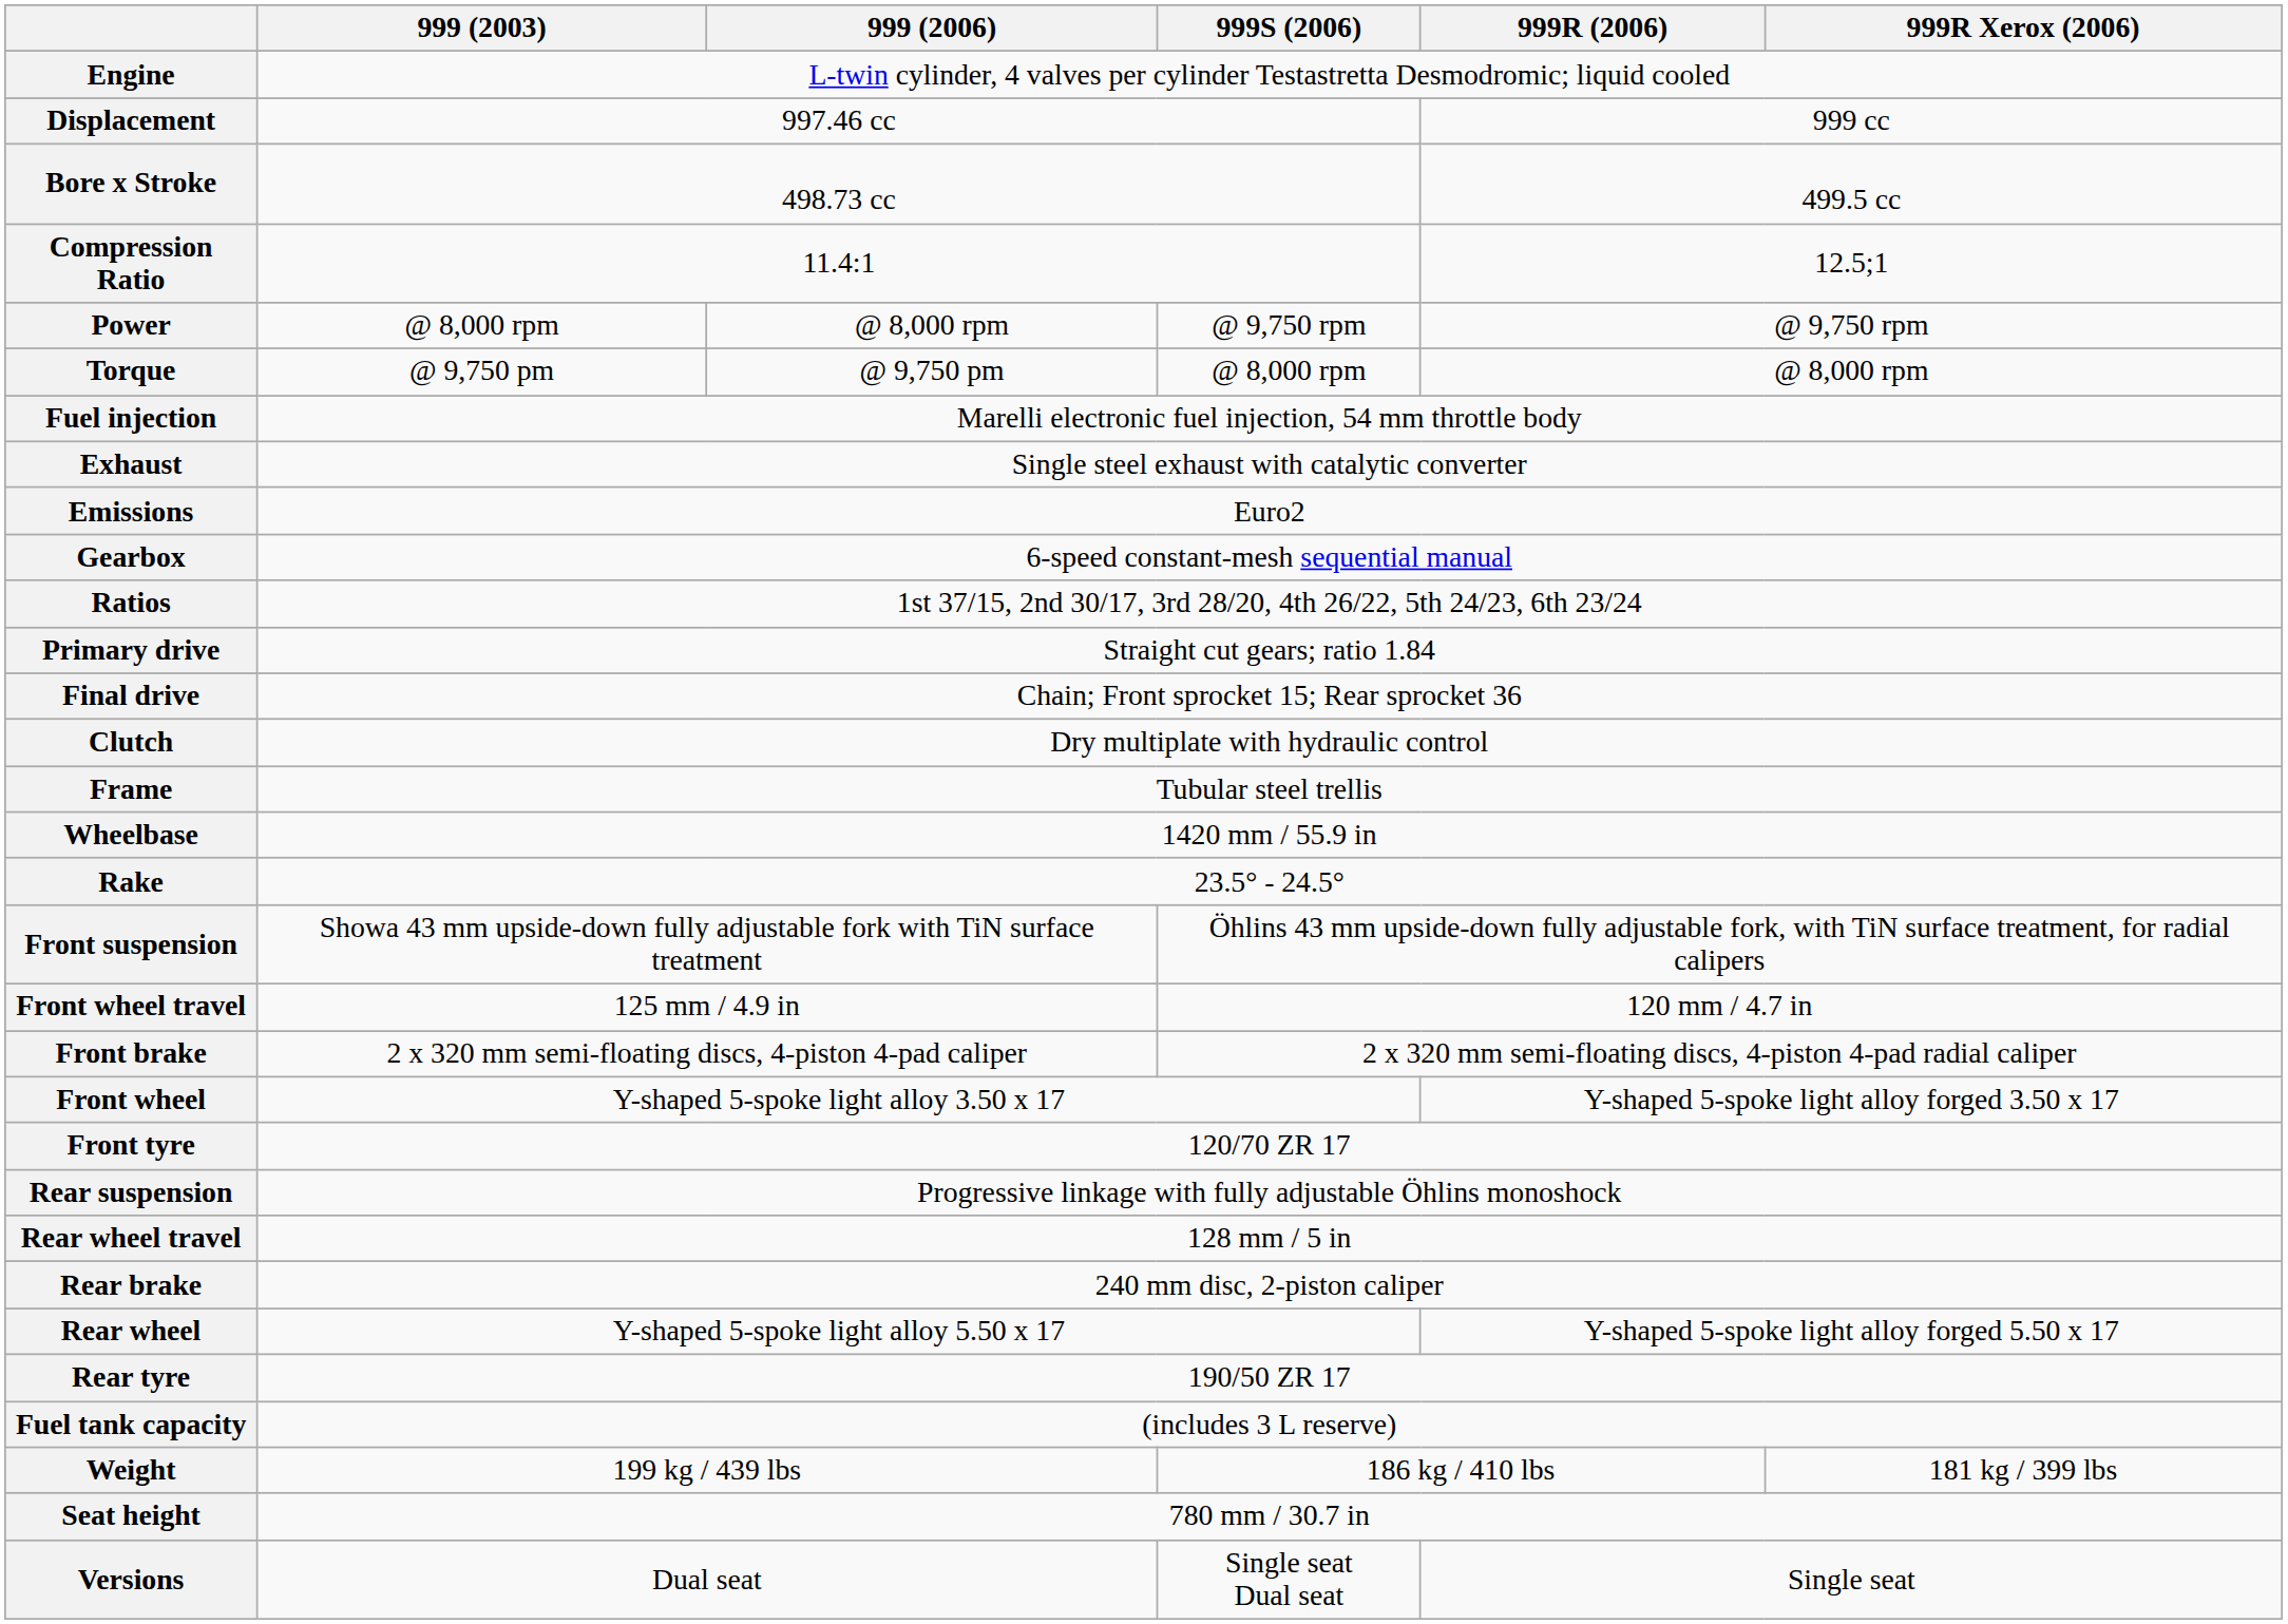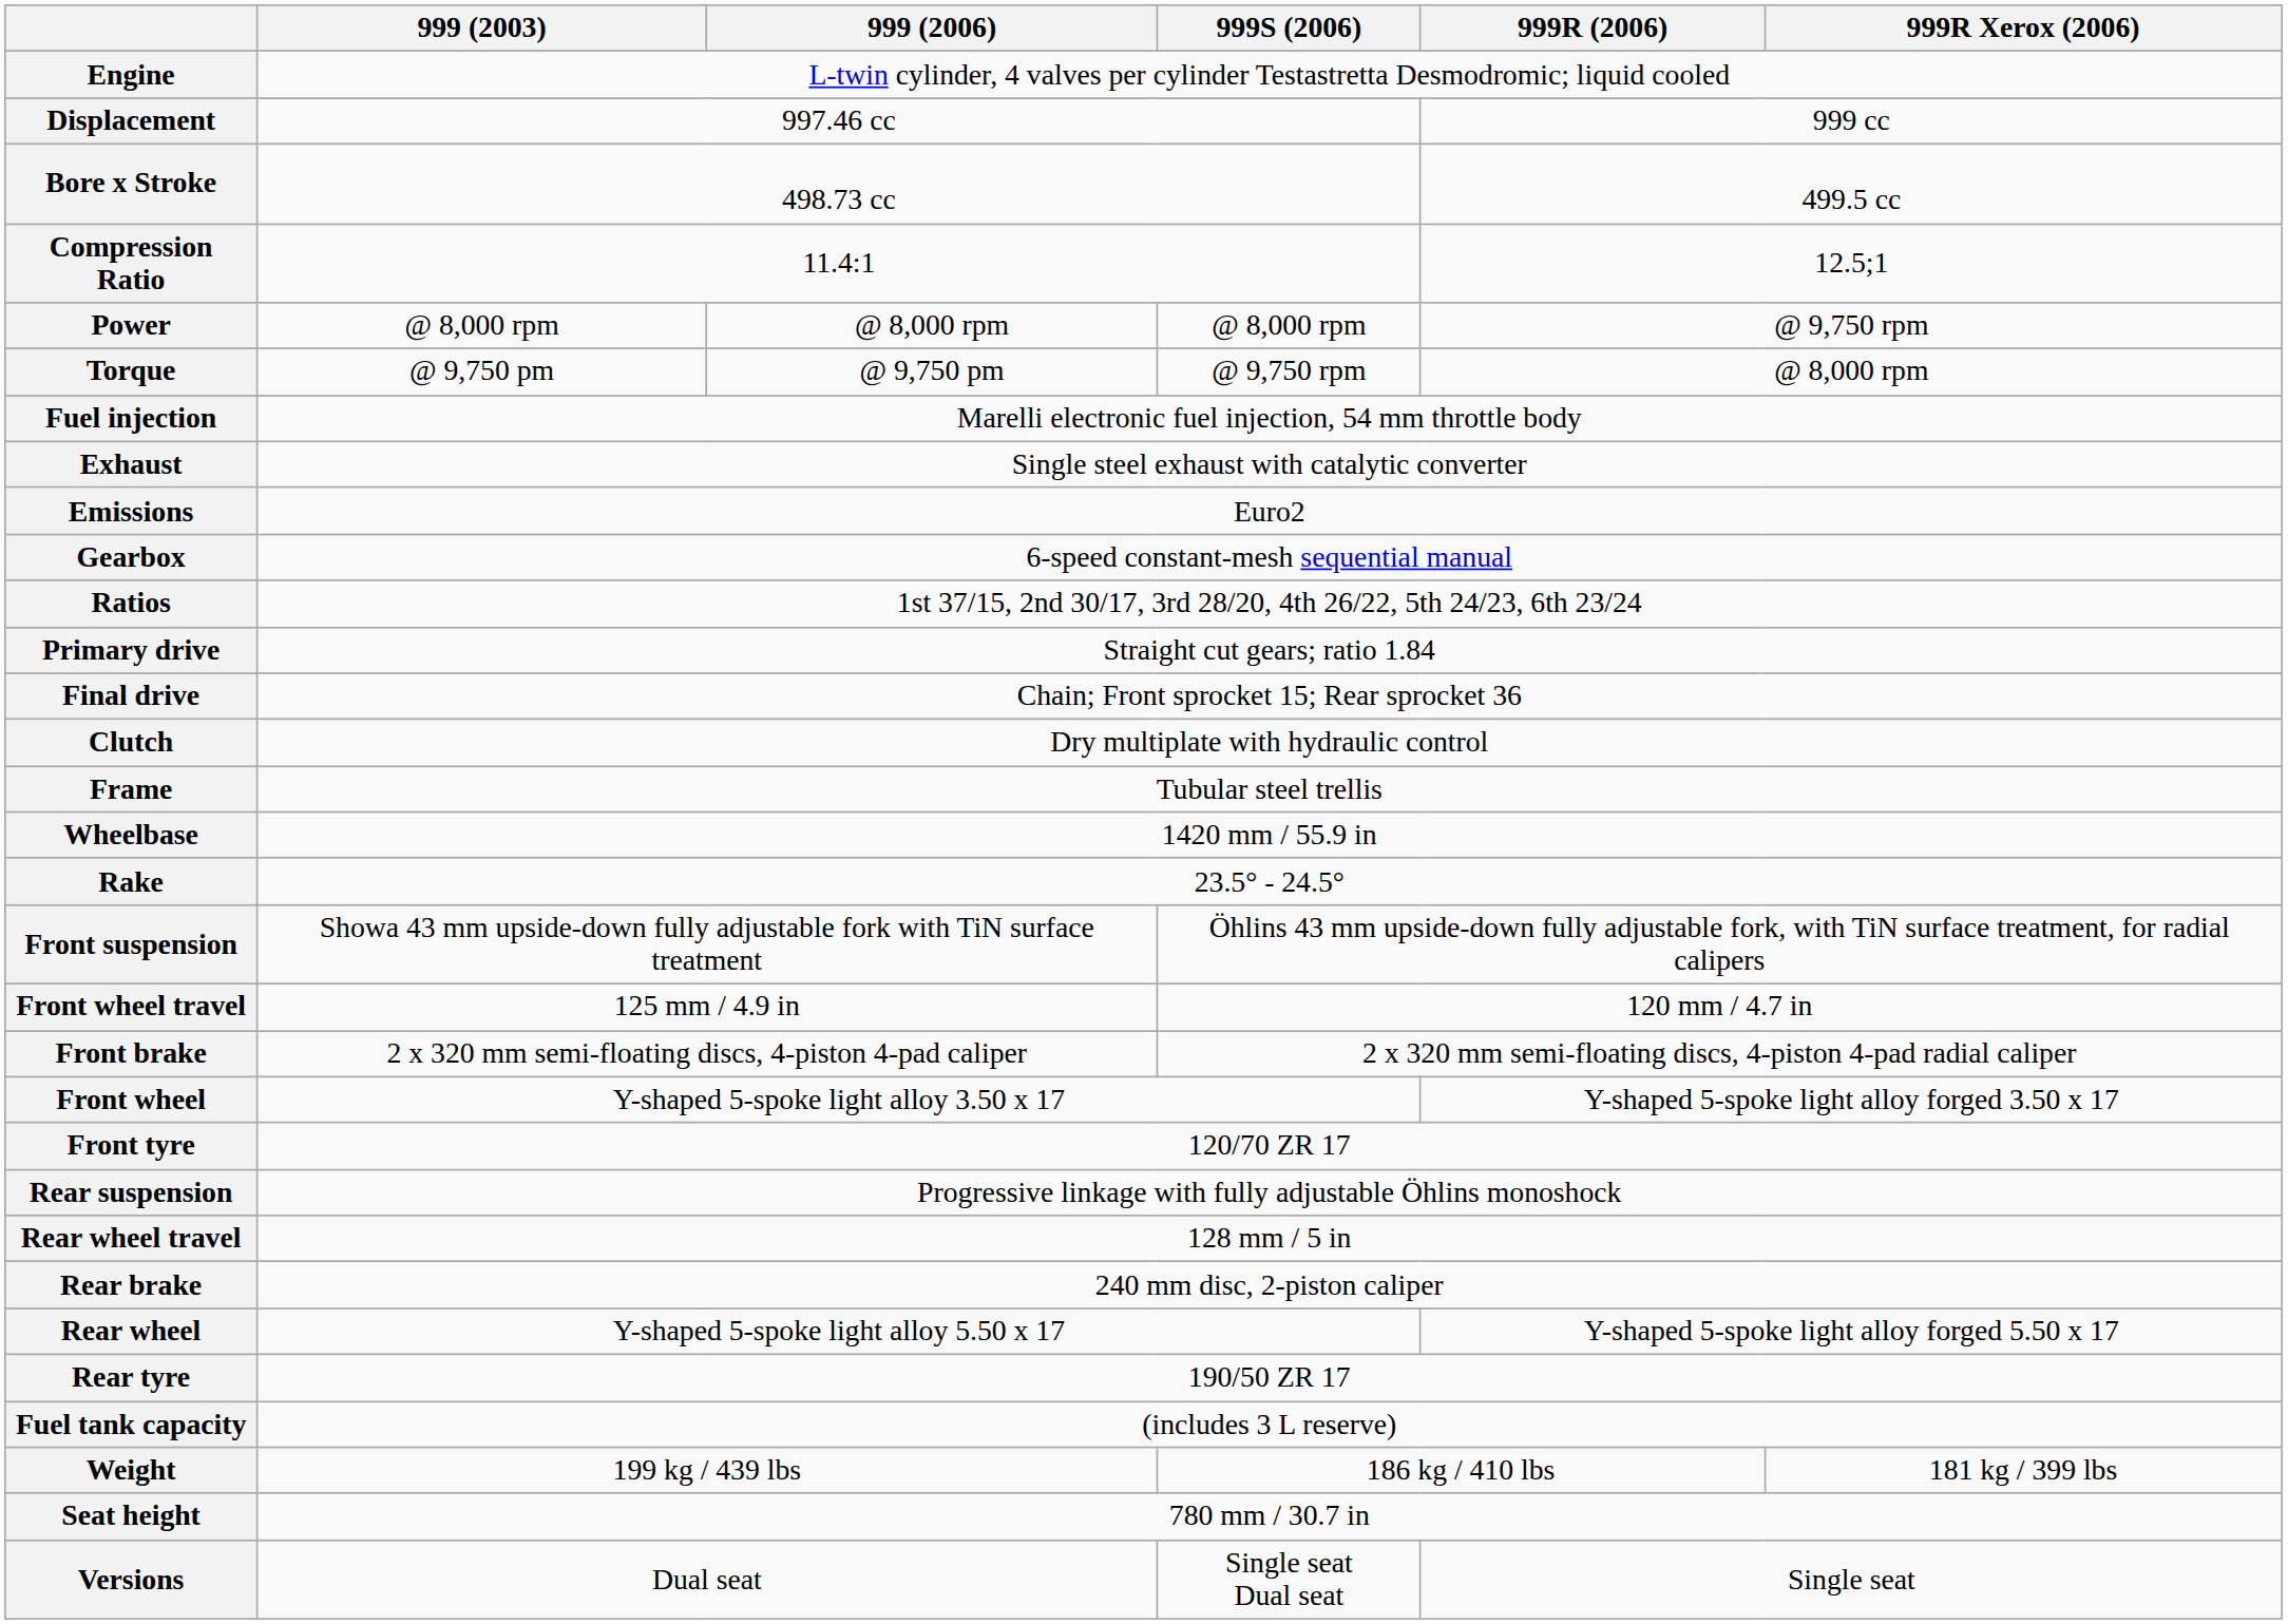 <table class="wikitable" style="text-align: center;">
 <tr>
 <th></th>
 <th>999  (2003)</th>
 <th>999  (2006)</th>
 <th>999S (2006)</th>
 <th>999R (2006)</th>
 <th>999R Xerox (2006)</th>
 </tr>
 <tr>
 <th>Engine</th>
 <td colspan=5><a href='#'>L-twin</a> cylinder, 4 valves per cylinder Testastretta Desmodromic; liquid cooled</td>
 </tr>
 <tr>
 <th>Displacement</th>
 <td colspan=3>997.46 cc</td>
 <td colspan=2>999 cc</td>
 </tr>
 <tr>
 <th>Bore x Stroke</th>
 <td colspan=3> <br> 498.73 cc</td>
 <td colspan=2> <br> 499.5 cc</td>
 </tr>
 <tr>
 <th>Compression Ratio</th>
 <td colspan=3>11.4:1</td>
 <td colspan=2>12.5;1</td>
 </tr>
 <tr>
 <th>Power</th>
 <td> @ 8,000 rpm</td>
 <td> @ 8,000 rpm</td>
-<td> @ 9,750 rpm</td>
+<td> @ 8,000 rpm</td>
 <td colspan=2> @ 9,750 rpm</td>
 </tr>
 <tr>
 <th>Torque</th>
 <td> @ 9,750 pm</td>
 <td> @ 9,750 pm</td>
-<td> @ 8,000 rpm</td>
+<td> @ 9,750 rpm</td>
 <td colspan=2> @ 8,000 rpm</td>
 </tr>
 <tr>
 <th>Fuel injection</th>
 <td colspan=5>Marelli electronic fuel injection, 54 mm throttle body</td>
 </tr>
 <tr>
 <th>Exhaust</th>
 <td colspan=5>Single steel exhaust with catalytic converter</td>
 </tr>
 <tr>
 <th>Emissions</th>
 <td colspan=5>Euro2</td>
 </tr>
 <tr>
 <th>Gearbox</th>
 <td colspan=5>6-speed constant-mesh <a href='#'>sequential manual</a></td>
 </tr>
 <tr>
 <th>Ratios</th>
 <td colspan=5>1st 37/15, 2nd 30/17, 3rd 28/20, 4th 26/22, 5th 24/23, 6th 23/24</td>
 </tr>
 <tr>
 <th>Primary drive</th>
 <td colspan=5>Straight cut gears; ratio 1.84</td>
 </tr>
 <tr>
 <th>Final drive</th>
 <td colspan=5>Chain; Front sprocket 15; Rear sprocket 36</td>
 </tr>
 <tr>
 <th>Clutch</th>
 <td colspan=5>Dry multiplate with hydraulic control</td>
 </tr>
 <tr>
 <th>Frame</th>
 <td colspan=5>Tubular steel trellis</td>
 </tr>
 <tr>
 <th>Wheelbase</th>
 <td colspan=5>1420 mm / 55.9 in</td>
 </tr>
 <tr>
 <th>Rake</th>
 <td colspan=5>23.5° - 24.5°</td>
 </tr>
 <tr>
 <th>Front suspension</th>
 <td colspan=2>Showa 43 mm upside-down fully adjustable fork with TiN surface treatment</td>
 <td colspan=3>Öhlins 43 mm upside-down fully adjustable fork, with TiN surface treatment, for radial calipers</td>
 </tr>
 <tr>
 <th>Front wheel travel</th>
 <td colspan=2>125 mm / 4.9 in</td>
 <td colspan=3>120 mm / 4.7 in</td>
 </tr>
 <tr>
 <th>Front brake</th>
 <td colspan=2>2 x 320 mm semi-floating discs, 4-piston 4-pad caliper</td>
 <td colspan=3>2 x 320 mm semi-floating discs, 4-piston 4-pad radial caliper</td>
 </tr>
 <tr>
 <th>Front wheel</th>
 <td colspan=3>Y-shaped 5-spoke light alloy 3.50 x 17</td>
 <td colspan=2>Y-shaped 5-spoke light alloy forged 3.50 x 17</td>
 </tr>
 <tr>
 <th>Front tyre</th>
 <td colspan=5>120/70 ZR 17</td>
 </tr>
 <tr>
 <th>Rear suspension</th>
 <td colspan=5>Progressive linkage with fully adjustable Öhlins monoshock</td>
 </tr>
 <tr>
 <th>Rear wheel travel</th>
 <td colspan=5>128 mm / 5 in</td>
 </tr>
 <tr>
 <th>Rear brake</th>
 <td colspan=5>240 mm disc, 2-piston caliper</td>
 </tr>
 <tr>
 <th>Rear wheel</th>
 <td colspan=3>Y-shaped 5-spoke light alloy 5.50 x 17</td>
 <td colspan=2>Y-shaped 5-spoke light alloy forged 5.50 x 17</td>
 </tr>
 <tr>
 <th>Rear tyre</th>
 <td colspan=5>190/50 ZR 17</td>
 </tr>
 <tr>
 <th>Fuel tank capacity</th>
 <td colspan=5> (includes 3 L reserve)</td>
 </tr>
 <tr>
 <th>Weight</th>
 <td colspan=2>199 kg / 439 lbs</td>
 <td colspan=2>186 kg / 410 lbs</td>
 <td colspan=2>181 kg / 399 lbs</td>
 </tr>
 <tr>
 <th>Seat height</th>
 <td colspan=5>780 mm / 30.7 in</td>
 </tr>
 <tr>
 <th>Versions</th>
 <td colspan=2>Dual seat</td>
 <td>Single seat<br>Dual seat</td>
 <td colspan=2>Single seat</td>
 </tr>
 </table>
